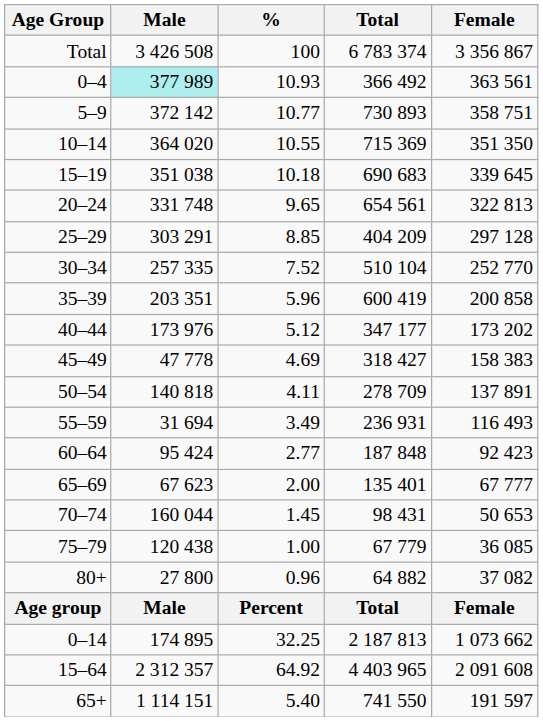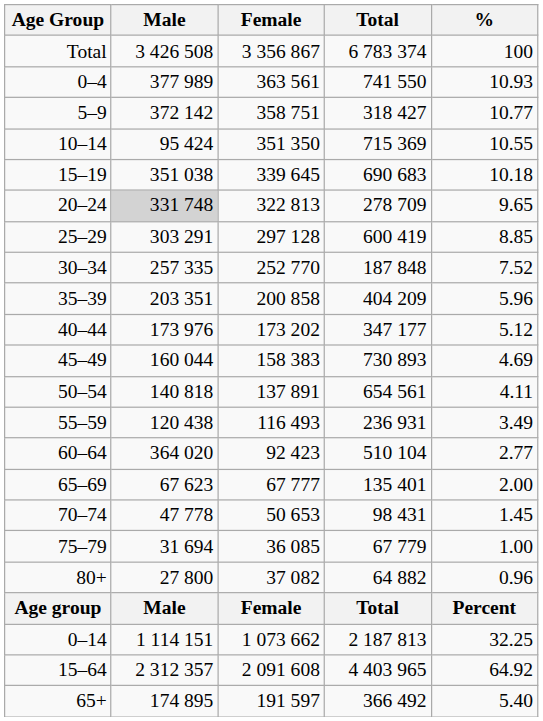 <table class="wikitable">
 <tr>
 <th width="80pt">Age Group</th>
 <th width="80pt">Male</th>
+<th width="80pt">Female</th>
+<th width="80pt">Total</th>
 <th width="80pt">%</th>
-<th width="80pt">Total</th>
-<th width="80pt">Female</th>
 </tr>
 <tr>
 <td align="right">Total</td>
 <td align="right">3 426 508</td>
+<td align="right">3 356 867</td>
+<td align="right">6 783 374</td>
 <td align="right">100</td>
-<td align="right">6 783 374</td>
-<td align="right">3 356 867</td>
 </tr>
 <tr>
 <td align="right">0–4</td>
-<td align="right" style="background: paleturquoise;">377 989</td>
+<td align="right">377 989</td>
+<td align="right">363 561</td>
+<td align="right">741 550</td>
 <td align="right">10.93</td>
-<td align="right">366 492</td>
-<td align="right">363 561</td>
 </tr>
 <tr>
 <td align="right">5–9</td>
 <td align="right">372 142</td>
+<td align="right">358 751</td>
+<td align="right">318 427</td>
 <td align="right">10.77</td>
-<td align="right">730 893</td>
-<td align="right">358 751</td>
 </tr>
 <tr>
 <td align="right">10–14</td>
-<td align="right">364 020</td>
+<td align="right">95 424</td>
+<td align="right">351 350</td>
+<td align="right">715 369</td>
 <td align="right">10.55</td>
-<td align="right">715 369</td>
-<td align="right">351 350</td>
 </tr>
 <tr>
 <td align="right">15–19</td>
 <td align="right">351 038</td>
+<td align="right">339 645</td>
+<td align="right">690 683</td>
 <td align="right">10.18</td>
-<td align="right">690 683</td>
-<td align="right">339 645</td>
 </tr>
 <tr>
 <td align="right">20–24</td>
-<td align="right">331 748</td>
+<td align="right" style="background: lightgrey;">331 748</td>
+<td align="right">322 813</td>
+<td align="right">278 709</td>
 <td align="right">9.65</td>
-<td align="right">654 561</td>
-<td align="right">322 813</td>
 </tr>
 <tr>
 <td align="right">25–29</td>
 <td align="right">303 291</td>
+<td align="right">297 128</td>
+<td align="right">600 419</td>
 <td align="right">8.85</td>
-<td align="right">404 209</td>
-<td align="right">297 128</td>
 </tr>
 <tr>
 <td align="right">30–34</td>
 <td align="right">257 335</td>
+<td align="right">252 770</td>
+<td align="right">187 848</td>
 <td align="right">7.52</td>
-<td align="right">510 104</td>
-<td align="right">252 770</td>
 </tr>
 <tr>
 <td align="right">35–39</td>
 <td align="right">203 351</td>
+<td align="right">200 858</td>
+<td align="right">404 209</td>
 <td align="right">5.96</td>
-<td align="right">600 419</td>
-<td align="right">200 858</td>
 </tr>
 <tr>
 <td align="right">40–44</td>
 <td align="right">173 976</td>
+<td align="right">173 202</td>
+<td align="right">347 177</td>
 <td align="right">5.12</td>
-<td align="right">347 177</td>
-<td align="right">173 202</td>
 </tr>
 <tr>
 <td align="right">45–49</td>
-<td align="right">47 778</td>
+<td align="right">160 044</td>
+<td align="right">158 383</td>
+<td align="right">730 893</td>
 <td align="right">4.69</td>
-<td align="right">318 427</td>
-<td align="right">158 383</td>
 </tr>
 <tr>
 <td align="right">50–54</td>
 <td align="right">140 818</td>
+<td align="right">137 891</td>
+<td align="right">654 561</td>
 <td align="right">4.11</td>
-<td align="right">278 709</td>
-<td align="right">137 891</td>
 </tr>
 <tr>
 <td align="right">55–59</td>
-<td align="right">31 694</td>
+<td align="right">120 438</td>
+<td align="right">116 493</td>
+<td align="right">236 931</td>
 <td align="right">3.49</td>
-<td align="right">236 931</td>
-<td align="right">116 493</td>
 </tr>
 <tr>
 <td align="right">60–64</td>
-<td align="right">95 424</td>
+<td align="right">364 020</td>
+<td align="right">92 423</td>
+<td align="right">510 104</td>
 <td align="right">2.77</td>
-<td align="right">187 848</td>
-<td align="right">92 423</td>
 </tr>
 <tr>
 <td align="right">65–69</td>
 <td align="right">67 623</td>
+<td align="right">67 777</td>
+<td align="right">135 401</td>
 <td align="right">2.00</td>
-<td align="right">135 401</td>
-<td align="right">67 777</td>
 </tr>
 <tr>
 <td align="right">70–74</td>
-<td align="right">160 044</td>
+<td align="right">47 778</td>
+<td align="right">50 653</td>
+<td align="right">98 431</td>
 <td align="right">1.45</td>
-<td align="right">98 431</td>
-<td align="right">50 653</td>
 </tr>
 <tr>
 <td align="right">75–79</td>
-<td align="right">120 438</td>
+<td align="right">31 694</td>
+<td align="right">36 085</td>
+<td align="right">67 779</td>
 <td align="right">1.00</td>
-<td align="right">67 779</td>
-<td align="right">36 085</td>
 </tr>
 <tr>
 <td align="right">80+</td>
 <td align="right">27 800</td>
+<td align="right">37 082</td>
+<td align="right">64 882</td>
 <td align="right">0.96</td>
-<td align="right">64 882</td>
-<td align="right">37 082</td>
 </tr>
 <tr>
 <th width="50">Age group</th>
 <th width="80pt">Male</th>
+<th width="80">Female</th>
+<th width="80">Total</th>
 <th width="50">Percent</th>
-<th width="80">Total</th>
-<th width="80">Female</th>
 </tr>
 <tr>
 <td align="right">0–14</td>
-<td align="right">174 895</td>
+<td align="right">1 114 151</td>
+<td align="right">1 073 662</td>
+<td align="right">2 187 813</td>
 <td align="right">32.25</td>
-<td align="right">2 187 813</td>
-<td align="right">1 073 662</td>
 </tr>
 <tr>
 <td align="right">15–64</td>
 <td align="right">2 312 357</td>
+<td align="right">2 091 608</td>
+<td align="right">4 403 965</td>
 <td align="right">64.92</td>
-<td align="right">4 403 965</td>
-<td align="right">2 091 608</td>
 </tr>
 <tr>
 <td align="right">65+</td>
-<td align="right">1 114 151</td>
+<td align="right">174 895</td>
+<td align="right">191 597</td>
+<td align="right">366 492</td>
 <td align="right">5.40</td>
-<td align="right">741 550</td>
-<td align="right">191 597</td>
 </tr>
 </table>
